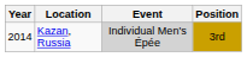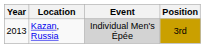 <table class="wikitable" width="50%" style="font-size:90%; text-align:center;">
 <tr>
 <th>Year</th>
 <th>Location</th>
 <th>Event</th>
 <th>Position</th>
 </tr>
 <tr>
-<td>2014</td>
+<td>2013</td>
 <td rowspan="1" align="left"> <a href='#'>Kazan</a>, <a href='#'>Russia</a></td>
 <td style="background: lightgrey;">Individual Men's Épée</td>
 <td bgcolor="caramel">3rd</td>
 </tr>
 </table>
